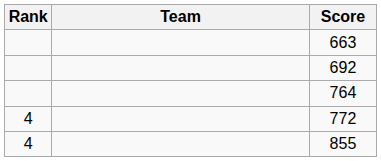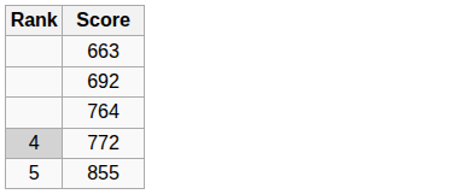 <table class=wikitable style="text-align:center">
 <tr>
 <th width=40>Rank</th>
-<th width=250>Team</th>
 <th width=60>Score</th>
 </tr>
 <tr>
 <td></td>
-<td align=left></td>
 <td>663</td>
 </tr>
 <tr>
 <td></td>
-<td align=left></td>
 <td>692</td>
 </tr>
 <tr>
 <td></td>
-<td align=left></td>
 <td>764</td>
 </tr>
 <tr>
-<td>4</td>
-<td align=left></td>
+<td style="background: lightgrey;">4</td>
 <td>772</td>
 </tr>
 <tr>
-<td>4</td>
-<td align=left></td>
+<td>5</td>
 <td>855</td>
 </tr>
 </table>
